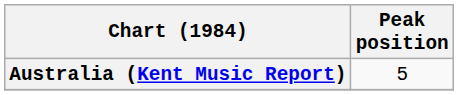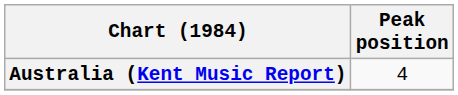 <table class="wikitable sortable plainrowheaders">
 <tr>
 <th scope="col">Chart (1984)</th>
 <th scope="col">Peak<br>position</th>
 </tr>
 <tr>
 <th scope="row">Australia (<a href='#'>Kent Music Report</a>)</th>
-<td style="text-align:center;">5</td>
+<td style="text-align:center;">4</td>
 </tr>
 <tr>
 </tr>
 </table>
